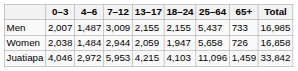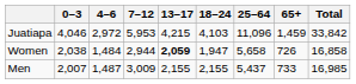 <table class="wikitable">
 <tr>
 <th></th>
 <th>0–3</th>
 <th>4–6</th>
 <th>7–12</th>
 <th>13–17</th>
 <th>18–24</th>
 <th>25–64</th>
 <th>65+</th>
 <th>Total</th>
 </tr>
 <tr>
+<td>Juatiapa</td>
+<td>4,046</td>
+<td>2,972</td>
+<td>5,953</td>
+<td>4,215</td>
+<td>4,103</td>
+<td>11,096</td>
+<td>1,459</td>
+<td>33,842</td>
+</tr>
+<tr>
+<td>Women</td>
+<td>2,038</td>
+<td>1,484</td>
+<td>2,944</td>
+<td><strong>2,059</strong></td>
+<td>1,947</td>
+<td>5,658</td>
+<td>726</td>
+<td>16,858</td>
+</tr>
+<tr>
 <td>Men</td>
 <td>2,007</td>
 <td>1,487</td>
 <td>3,009</td>
 <td>2,155</td>
 <td>2,155</td>
 <td>5,437</td>
 <td>733</td>
 <td>16,985</td>
 </tr>
-<tr>
-<td>Women</td>
-<td>2,038</td>
-<td>1,484</td>
-<td>2,944</td>
-<td>2,059</td>
-<td>1,947</td>
-<td>5,658</td>
-<td>726</td>
-<td>16,858</td>
-</tr>
-<tr>
-<td>Juatiapa</td>
-<td>4,046</td>
-<td>2,972</td>
-<td>5,953</td>
-<td>4,215</td>
-<td>4,103</td>
-<td>11,096</td>
-<td>1,459</td>
-<td>33,842</td>
-</tr>
 </table>
